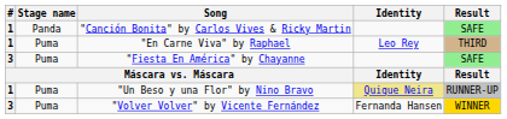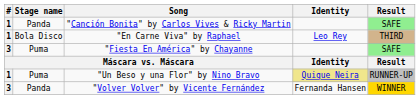 <table class="wikitable plainrowheaders" style="text-align: center;">
 <tr>
 <th>#</th>
 <th>Stage name</th>
 <th>Song</th>
 <th>Identity</th>
 <th>Result</th>
 </tr>
 <tr>
 <th>1</th>
 <td>Panda</td>
 <td>"<a href='#'>Canción Bonita</a>" by <a href='#'>Carlos Vives</a> & <a href='#'>Ricky Martin</a></td>
 <td></td>
 <td bgcolor=lightgreen>SAFE</td>
 </tr>
 <tr>
 <th>1</th>
-<td>Puma</td>
+<td>Bola Disco</td>
 <td>"En Carne Viva" by <a href='#'>Raphael</a></td>
 <td><a href='#'>Leo Rey</a></td>
 <td bgcolor=tan>THIRD</td>
 </tr>
 <tr>
 <th>3</th>
 <td>Puma</td>
 <td>"<a href='#'>Fiesta En América</a>" by <a href='#'>Chayanne</a></td>
 <td></td>
 <td bgcolor=lightgreen>SAFE</td>
 </tr>
 <tr>
 <th colspan="3">Máscara vs. Máscara</th>
 <th>Identity</th>
 <th>Result</th>
 </tr>
 <tr>
 <th>1</th>
 <td>Puma</td>
 <td>"Un Beso y una Flor" by <a href='#'>Nino Bravo</a></td>
 <td style="background: khaki;"><a href='#'>Quique Neira</a></td>
 <td bgcolor=silver>RUNNER-UP</td>
 </tr>
 <tr>
 <th>3</th>
-<td>Puma</td>
+<td>Panda</td>
 <td>"<a href='#'>Volver Volver</a>" by <a href='#'>Vicente Fernández</a></td>
 <td>Fernanda Hansen</td>
 <td bgcolor=gold>WINNER</td>
 </tr>
 </table>
